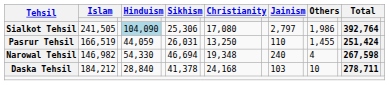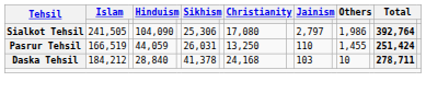 <table class="wikitable sortable">
 <tr>
 <th rowspan="2"><a href='#'>Tehsil</a></th>
 <th colspan="2"><a href='#'>Islam</a> </th>
 <th colspan="2"><a href='#'>Hinduism</a> </th>
 <th colspan="2"><a href='#'>Sikhism</a> </th>
 <th colspan="2"><a href='#'>Christianity</a> </th>
 <th colspan="2"><a href='#'>Jainism</a> </th>
 <th colspan="2">Others</th>
 <th colspan="2">Total</th>
 </tr>
 <tr>
 <th><a href='#'></a></th>
 <th></th>
 <th></th>
 <th></th>
 <th></th>
 <th></th>
 <th></th>
 <th></th>
 <th></th>
 <th></th>
 <th></th>
 <th></th>
 <th></th>
 <th></th>
 </tr>
 <tr>
 <th>Sialkot Tehsil</th>
 <td>241,505</td>
 <td></td>
-<td style="background: lightblue;">104,090</td>
+<td>104,090</td>
 <td></td>
 <td>25,306</td>
 <td></td>
 <td>17,080</td>
 <td></td>
 <td>2,797</td>
 <td></td>
 <td>1,986</td>
 <td></td>
 <th>392,764</th>
 <th></th>
 </tr>
 <tr>
 <th>Pasrur Tehsil</th>
 <td>166,519</td>
 <td></td>
 <td>44,059</td>
 <td></td>
 <td>26,031</td>
 <td></td>
 <td>13,250</td>
 <td></td>
 <td>110</td>
 <td></td>
 <td>1,455</td>
 <td></td>
 <th>251,424</th>
 <th></th>
 </tr>
 <tr>
-<th>Narowal Tehsil</th>
-<td>146,982</td>
-<td></td>
-<td>54,330</td>
-<td></td>
-<td>46,694</td>
-<td></td>
-<td>19,348</td>
-<td></td>
-<td>240</td>
-<td></td>
-<td>4</td>
-<td></td>
-<th>267,598</th>
-<th></th>
-</tr>
-<tr>
 <th>Daska Tehsil</th>
 <td>184,212</td>
 <td></td>
 <td>28,840</td>
 <td></td>
 <td>41,378</td>
 <td></td>
 <td>24,168</td>
 <td></td>
 <td>103</td>
 <td></td>
 <td>10</td>
 <td></td>
 <th>278,711</th>
 <th></th>
 </tr>
 <tr class="sortbottom">
 <td colspan="15"></td>
 </tr>
 </table>
